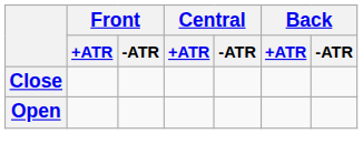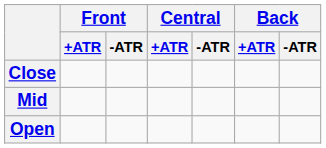 <table class="wikitable" style="text-align:center">
 <tr>
 <th rowspan="2"></th>
 <th colspan="2"><a href='#'>Front</a></th>
 <th colspan="2"><a href='#'>Central</a></th>
 <th colspan="2"><a href='#'>Back</a></th>
 </tr>
 <tr>
 <th><a href='#'><small>+ATR</small></a></th>
 <th><small>-ATR</small></th>
 <th><a href='#'><small>+ATR</small></a></th>
 <th><small>-ATR</small></th>
 <th><a href='#'><small>+ATR</small></a></th>
 <th><small>-ATR</small></th>
 </tr>
 <tr>
 <th><a href='#'>Close</a></th>
 <td></td>
 <td></td>
 <td></td>
 <td></td>
 <td></td>
 <td></td>
 </tr>
 <tr>
+<th><a href='#'>Mid</a></th>
+<td></td>
+<td></td>
+<td></td>
+<td></td>
+<td></td>
+<td></td>
+</tr>
+<tr>
 <th><a href='#'>Open</a></th>
 <td></td>
 <td></td>
 <td></td>
 <td></td>
 <td></td>
 <td></td>
 </tr>
 </table>
